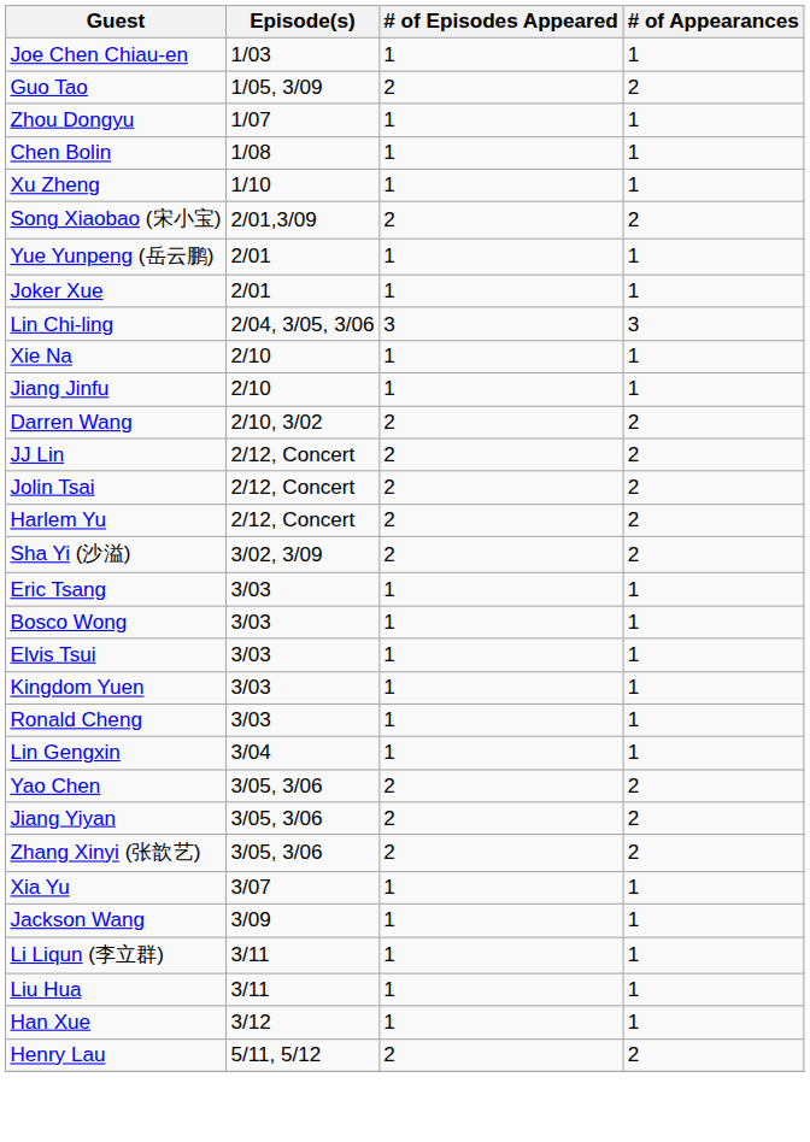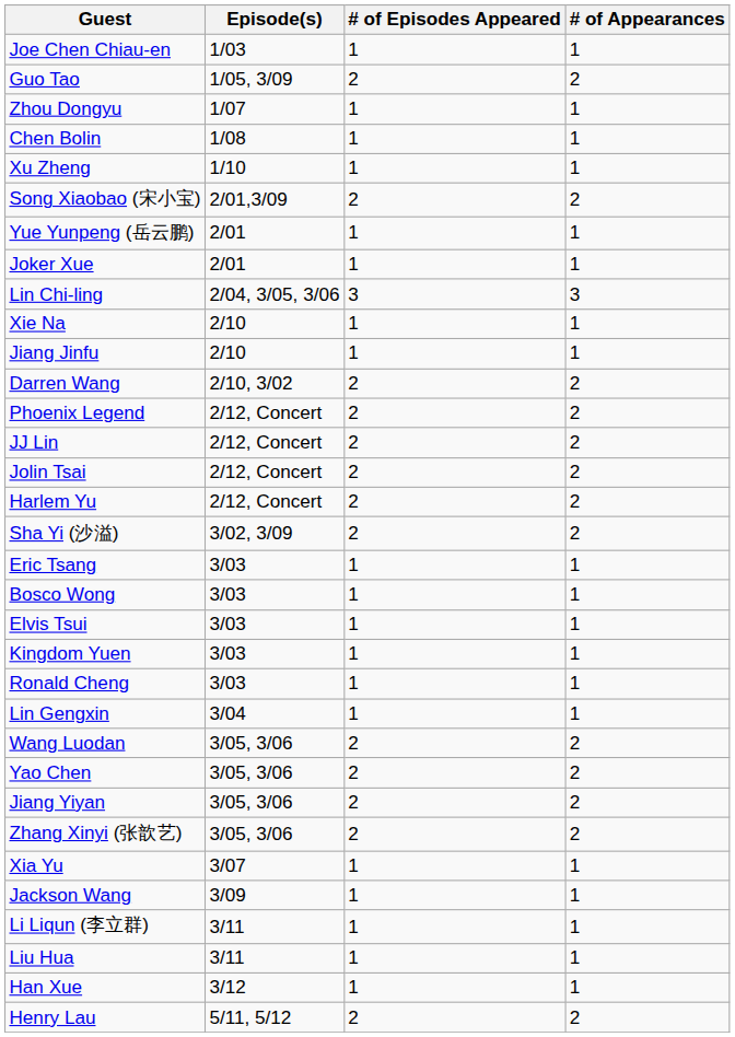 <table class="wikitable sortable collapsible collapsed">
 <tr>
 <th>Guest</th>
 <th>Episode(s)</th>
 <th># of Episodes Appeared</th>
 <th># of Appearances</th>
 </tr>
 <tr>
 <td><a href='#'>Joe Chen Chiau-en</a></td>
 <td>1/03</td>
 <td>1</td>
 <td>1</td>
 </tr>
 <tr>
 <td><a href='#'>Guo Tao</a></td>
 <td>1/05, 3/09</td>
 <td>2</td>
 <td>2</td>
 </tr>
 <tr>
 <td><a href='#'>Zhou Dongyu</a></td>
 <td>1/07</td>
 <td>1</td>
 <td>1</td>
 </tr>
 <tr>
 <td><a href='#'>Chen Bolin</a></td>
 <td>1/08</td>
 <td>1</td>
 <td>1</td>
 </tr>
 <tr>
 <td><a href='#'>Xu Zheng</a></td>
 <td>1/10</td>
 <td>1</td>
 <td>1</td>
 </tr>
 <tr>
 <td><a href='#'>Song Xiaobao</a> (宋小宝)</td>
 <td>2/01,3/09</td>
 <td>2</td>
 <td>2</td>
 </tr>
 <tr>
 <td><a href='#'>Yue Yunpeng</a> (岳云鹏)</td>
 <td>2/01</td>
 <td>1</td>
 <td>1</td>
 </tr>
 <tr>
 <td><a href='#'>Joker Xue</a></td>
 <td>2/01</td>
 <td>1</td>
 <td>1</td>
 </tr>
 <tr>
 <td><a href='#'>Lin Chi-ling</a></td>
 <td>2/04, 3/05, 3/06</td>
 <td>3</td>
 <td>3</td>
 </tr>
 <tr>
 <td><a href='#'>Xie Na</a></td>
 <td>2/10</td>
 <td>1</td>
 <td>1</td>
 </tr>
 <tr>
 <td><a href='#'>Jiang Jinfu</a></td>
 <td>2/10</td>
 <td>1</td>
 <td>1</td>
 </tr>
 <tr>
 <td><a href='#'>Darren Wang</a></td>
 <td>2/10, 3/02</td>
 <td>2</td>
 <td>2</td>
 </tr>
 <tr>
+<td><a href='#'>Phoenix Legend</a></td>
+<td>2/12, Concert</td>
+<td>2</td>
+<td>2</td>
+</tr>
+<tr>
 <td><a href='#'>JJ Lin</a></td>
 <td>2/12, Concert</td>
 <td>2</td>
 <td>2</td>
 </tr>
 <tr>
 <td><a href='#'>Jolin Tsai</a></td>
 <td>2/12, Concert</td>
 <td>2</td>
 <td>2</td>
 </tr>
 <tr>
 <td><a href='#'>Harlem Yu</a></td>
 <td>2/12, Concert</td>
 <td>2</td>
 <td>2</td>
 </tr>
 <tr>
 <td><a href='#'>Sha Yi</a> (沙溢)</td>
 <td>3/02, 3/09</td>
 <td>2</td>
 <td>2</td>
 </tr>
 <tr>
 <td><a href='#'>Eric Tsang</a></td>
 <td>3/03</td>
 <td>1</td>
 <td>1</td>
 </tr>
 <tr>
 <td><a href='#'>Bosco Wong</a></td>
 <td>3/03</td>
 <td>1</td>
 <td>1</td>
 </tr>
 <tr>
 <td><a href='#'>Elvis Tsui</a></td>
 <td>3/03</td>
 <td>1</td>
 <td>1</td>
 </tr>
 <tr>
 <td><a href='#'>Kingdom Yuen</a></td>
 <td>3/03</td>
 <td>1</td>
 <td>1</td>
 </tr>
 <tr>
 <td><a href='#'>Ronald Cheng</a></td>
 <td>3/03</td>
 <td>1</td>
 <td>1</td>
 </tr>
 <tr>
 <td><a href='#'>Lin Gengxin</a></td>
 <td>3/04</td>
 <td>1</td>
 <td>1</td>
 </tr>
 <tr>
+<td><a href='#'>Wang Luodan</a></td>
+<td>3/05, 3/06</td>
+<td>2</td>
+<td>2</td>
+</tr>
+<tr>
 <td><a href='#'>Yao Chen</a></td>
 <td>3/05, 3/06</td>
 <td>2</td>
 <td>2</td>
 </tr>
 <tr>
 <td><a href='#'>Jiang Yiyan</a></td>
 <td>3/05, 3/06</td>
 <td>2</td>
 <td>2</td>
 </tr>
 <tr>
 <td><a href='#'>Zhang Xinyi</a> (张歆艺)</td>
 <td>3/05, 3/06</td>
 <td>2</td>
 <td>2</td>
 </tr>
 <tr>
 <td><a href='#'>Xia Yu</a></td>
 <td>3/07</td>
 <td>1</td>
 <td>1</td>
 </tr>
 <tr>
 <td><a href='#'>Jackson Wang</a></td>
 <td>3/09</td>
 <td>1</td>
 <td>1</td>
 </tr>
 <tr>
 <td><a href='#'>Li Liqun</a> (李立群)</td>
 <td>3/11</td>
 <td>1</td>
 <td>1</td>
 </tr>
 <tr>
 <td><a href='#'>Liu Hua</a></td>
 <td>3/11</td>
 <td>1</td>
 <td>1</td>
 </tr>
 <tr>
 <td><a href='#'>Han Xue</a></td>
 <td>3/12</td>
 <td>1</td>
 <td>1</td>
 </tr>
 <tr>
 <td><a href='#'>Henry Lau</a></td>
 <td>5/11, 5/12</td>
 <td>2</td>
 <td>2</td>
 </tr>
 <tr>
 </tr>
 </table>
